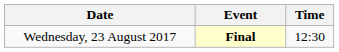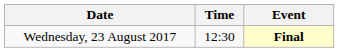 <table class = "wikitable" style="text-align:center;">
 <tr>
 <th width="220">Date</th>
+<th width="50">Time</th>
 <th width="100">Event</th>
-<th width="50">Time</th>
 </tr>
 <tr>
 <td>Wednesday, 23 August 2017</td>
+<td>12:30</td>
 <td bgcolor="ffffcc"><strong>Final</strong></td>
-<td>12:30</td>
 </tr>
 </table>
